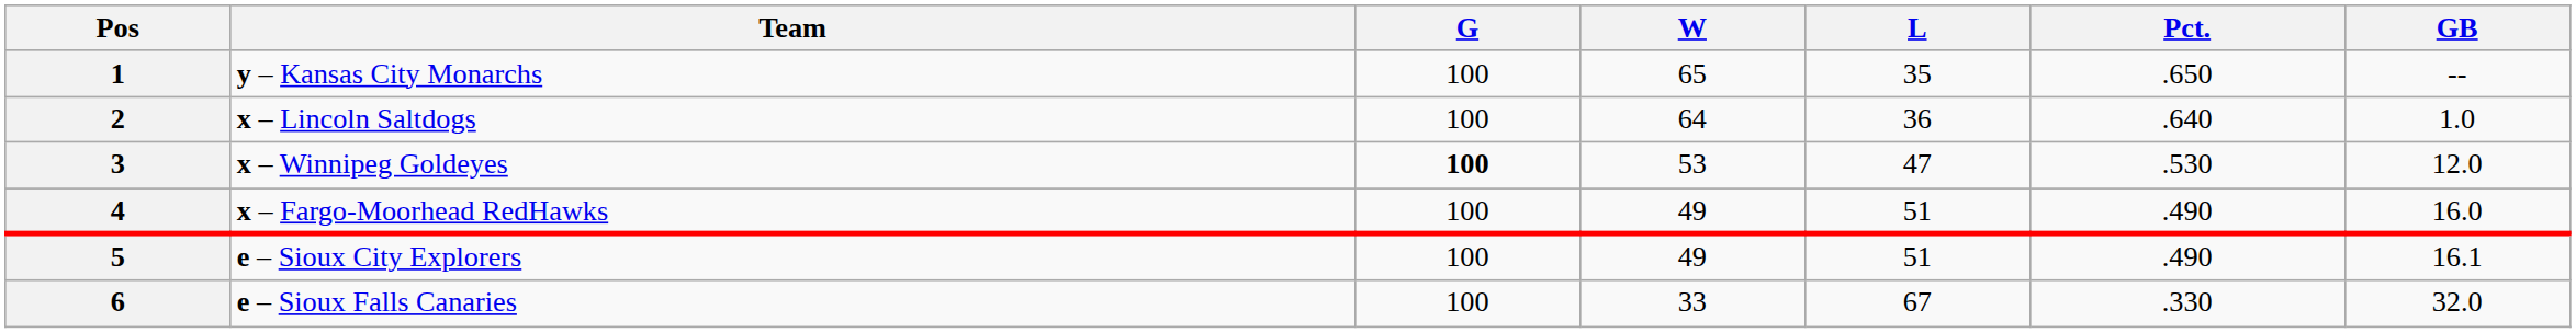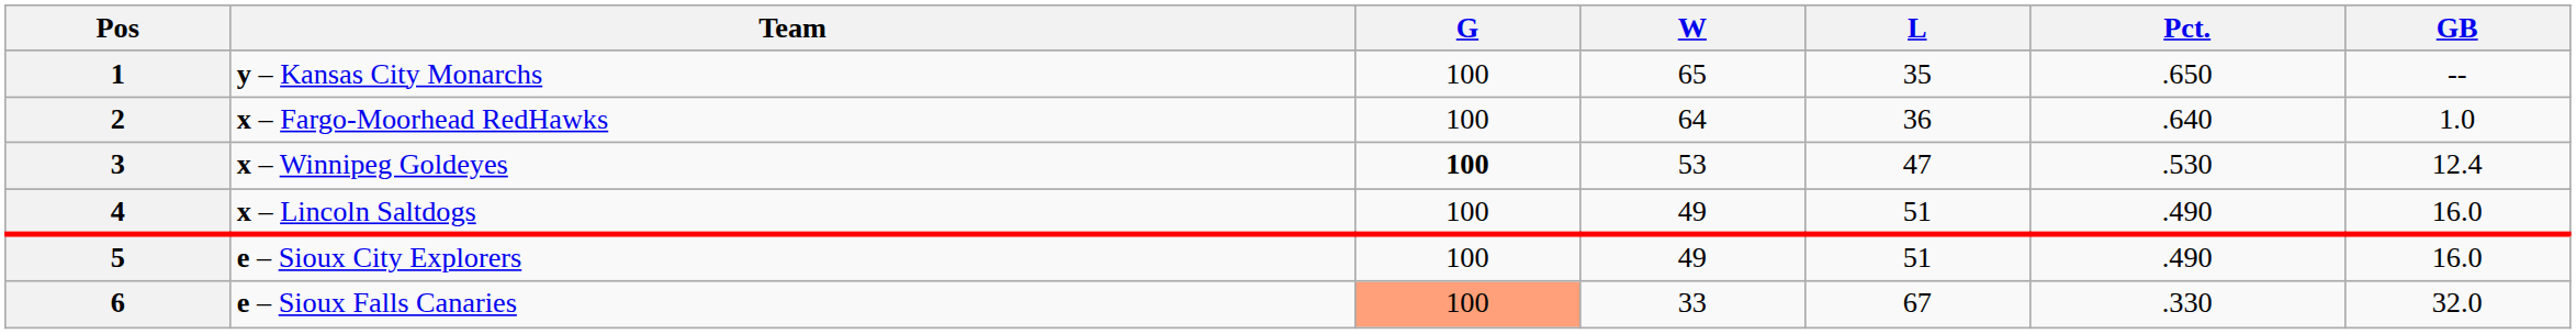 <table class="wikitable plainrowheaders" width="90%" style="text-align:center;">
 <tr>
 <th scope="col" width="5%">Pos</th>
 <th scope="col" width="25%">Team</th>
 <th scope="col" width="5%"><a href='#'>G</a></th>
 <th scope="col" width="5%"><a href='#'>W</a></th>
 <th scope="col" width="5%"><a href='#'>L</a></th>
 <th scope="col" width="7%"><a href='#'>Pct.</a></th>
 <th scope="col" width="5%"><a href='#'>GB</a></th>
 </tr>
 <tr>
 <th>1</th>
 <td style="text-align:left;"><strong>y</strong> – <a href='#'>Kansas City Monarchs</a></td>
 <td>100</td>
 <td>65</td>
 <td>35</td>
 <td>.650</td>
 <td>--</td>
 </tr>
 <tr>
 <th>2</th>
-<td style="text-align:left;"><strong>x</strong> – <a href='#'>Lincoln Saltdogs</a></td>
+<td style="text-align:left;"><strong>x</strong> – <a href='#'>Fargo-Moorhead RedHawks</a></td>
 <td>100</td>
 <td>64</td>
 <td>36</td>
 <td>.640</td>
 <td>1.0</td>
 </tr>
 <tr>
 <th>3</th>
 <td style="text-align:left;"><strong>x</strong> – <a href='#'>Winnipeg Goldeyes</a></td>
 <td><strong>100</strong></td>
 <td>53</td>
 <td>47</td>
 <td>.530</td>
-<td>12.0</td>
+<td>12.4</td>
 </tr>
 <tr>
 <th>4</th>
-<td style="text-align:left;"><strong>x</strong> – <a href='#'>Fargo-Moorhead RedHawks</a></td>
+<td style="text-align:left;"><strong>x</strong> – <a href='#'>Lincoln Saltdogs</a></td>
 <td>100</td>
 <td>49</td>
 <td>51</td>
 <td>.490</td>
 <td>16.0</td>
 </tr>
 <tr>
 </tr>
 <tr |- style="border-top:3px solid red;">
 <th>5</th>
 <td style="text-align:left;"><strong>e</strong> – <a href='#'>Sioux City Explorers</a></td>
 <td>100</td>
 <td>49</td>
 <td>51</td>
 <td>.490</td>
-<td>16.1</td>
+<td>16.0</td>
 </tr>
 <tr>
 <th>6</th>
 <td style="text-align:left;"><strong>e</strong> – <a href='#'>Sioux Falls Canaries</a></td>
-<td>100</td>
+<td style="background: lightsalmon;">100</td>
 <td>33</td>
 <td>67</td>
 <td>.330</td>
 <td>32.0</td>
 </tr>
 </table>
